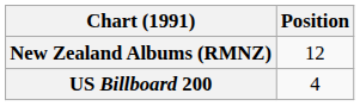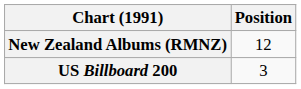 <table class="wikitable sortable plainrowheaders" style="text-align:center">
 <tr>
 <th scope="col">Chart (1991)</th>
 <th scope="col">Position</th>
 </tr>
 <tr>
 <th scope="row">New Zealand Albums (RMNZ)</th>
 <td>12</td>
 </tr>
 <tr>
 <th scope="row">US <em>Billboard</em> 200</th>
-<td>4</td>
+<td>3</td>
 </tr>
 </table>
